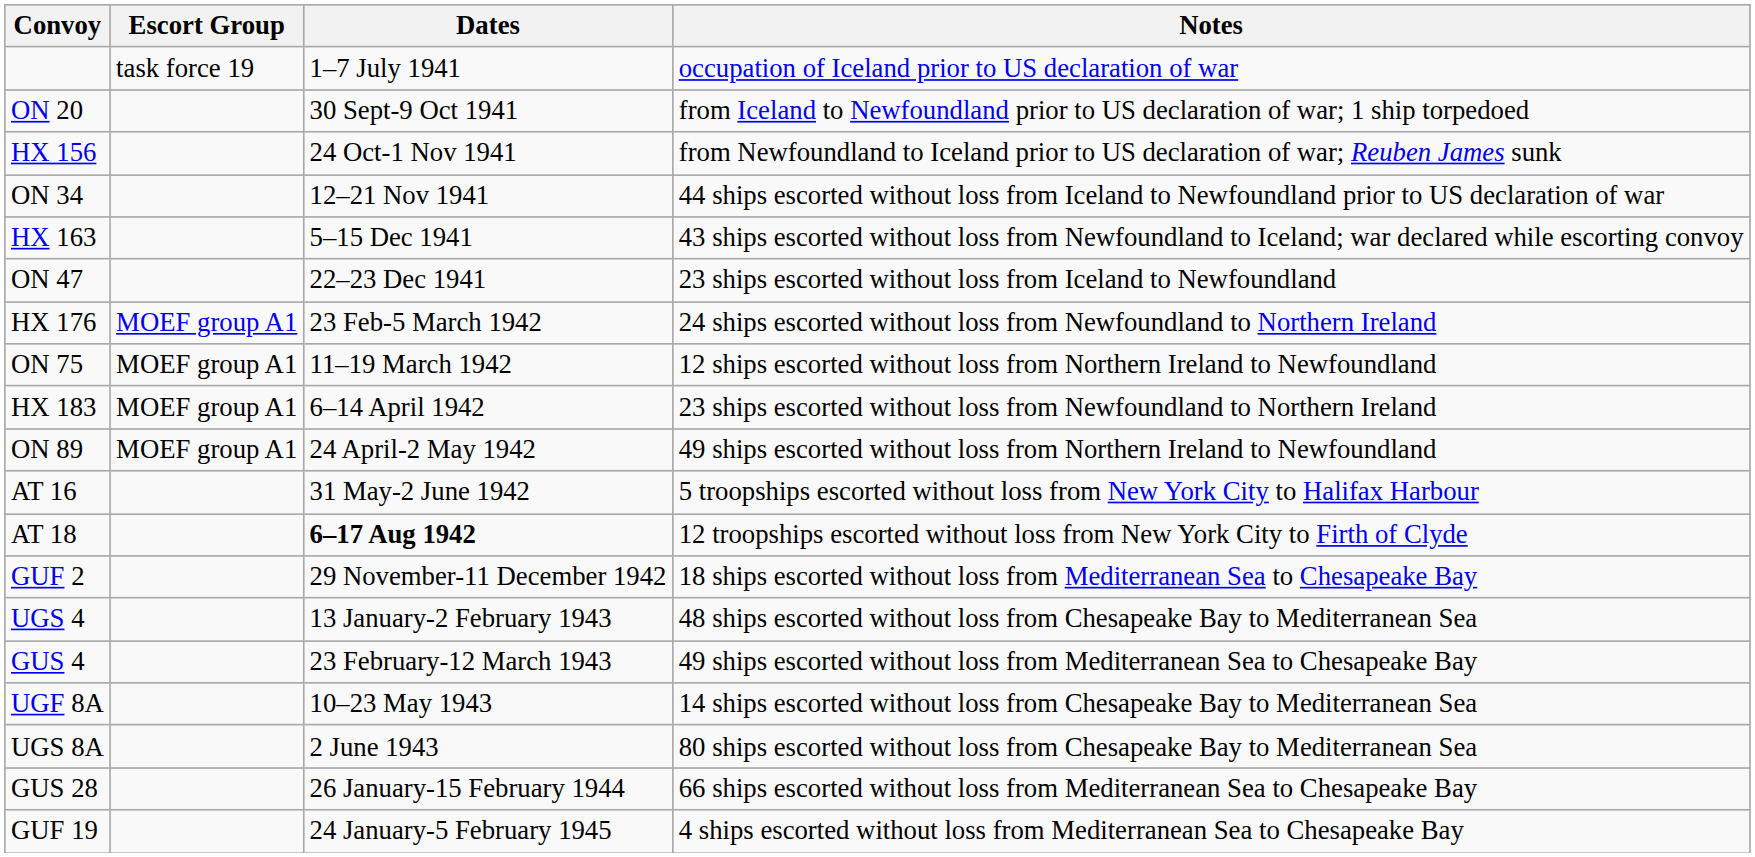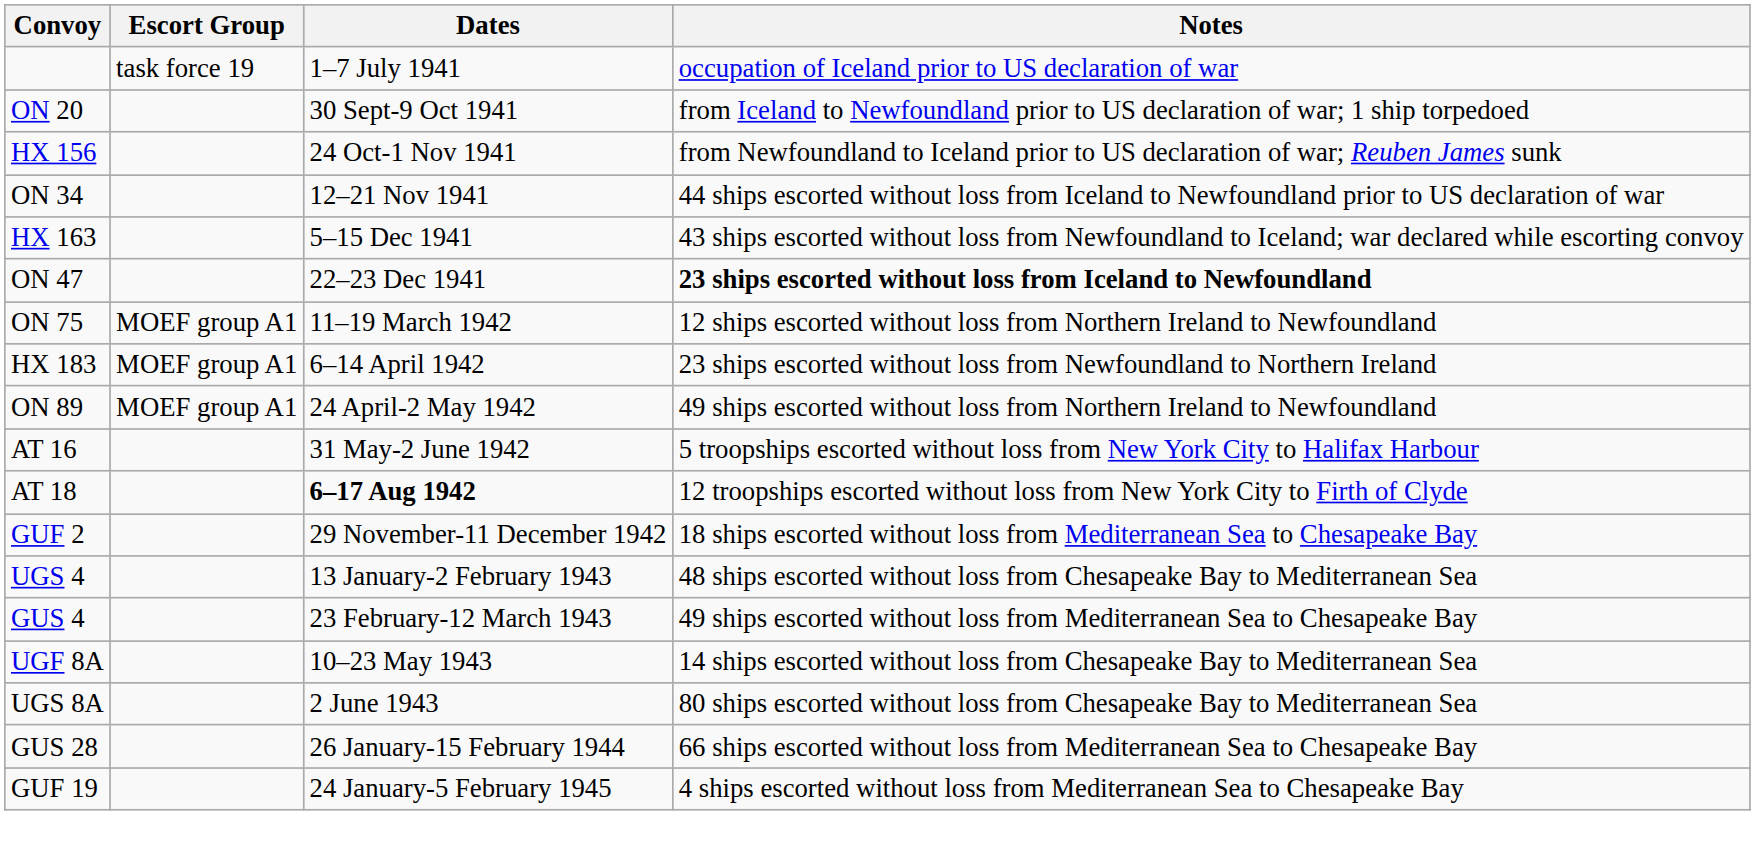 <table class="wikitable">
 <tr>
 <th>Convoy</th>
 <th>Escort Group</th>
 <th>Dates</th>
 <th>Notes</th>
 </tr>
 <tr>
 <td></td>
 <td>task force 19</td>
 <td>1–7 July 1941</td>
 <td><a href='#'>occupation of Iceland prior to US declaration of war</a></td>
 </tr>
 <tr>
 <td><a href='#'>ON</a> 20</td>
 <td></td>
 <td>30 Sept-9 Oct 1941</td>
 <td>from <a href='#'>Iceland</a> to <a href='#'>Newfoundland</a> prior to US declaration of war; 1 ship torpedoed</td>
 </tr>
 <tr>
 <td><a href='#'>HX 156</a></td>
 <td></td>
 <td>24 Oct-1 Nov 1941</td>
 <td>from Newfoundland to Iceland prior to US declaration of war; <a href='#'><em>Reuben James</em></a> sunk</td>
 </tr>
 <tr>
 <td>ON 34</td>
 <td></td>
 <td>12–21 Nov 1941</td>
 <td>44 ships escorted without loss from Iceland to Newfoundland prior to US declaration of war</td>
 </tr>
 <tr>
 <td><a href='#'>HX</a> 163</td>
 <td></td>
 <td>5–15 Dec 1941</td>
 <td>43 ships escorted without loss from Newfoundland to Iceland; war declared while escorting convoy</td>
 </tr>
 <tr>
 <td>ON 47</td>
 <td></td>
 <td>22–23 Dec 1941</td>
-<td>23 ships escorted without loss from Iceland to Newfoundland</td>
-</tr>
-<tr>
-<td>HX 176</td>
-<td><a href='#'>MOEF group A1</a></td>
-<td>23 Feb-5 March 1942</td>
-<td>24 ships escorted without loss from Newfoundland to <a href='#'>Northern Ireland</a></td>
+<td><strong>23 ships escorted without loss from Iceland to Newfoundland</strong></td>
 </tr>
 <tr>
 <td>ON 75</td>
 <td>MOEF group A1</td>
 <td>11–19 March 1942</td>
 <td>12 ships escorted without loss from Northern Ireland to Newfoundland</td>
 </tr>
 <tr>
 <td>HX 183</td>
 <td>MOEF group A1</td>
 <td>6–14 April 1942</td>
 <td>23 ships escorted without loss from Newfoundland to Northern Ireland</td>
 </tr>
 <tr>
 <td>ON 89</td>
 <td>MOEF group A1</td>
 <td>24 April-2 May 1942</td>
 <td>49 ships escorted without loss from Northern Ireland to Newfoundland</td>
 </tr>
 <tr>
 <td>AT 16</td>
 <td></td>
 <td>31 May-2 June 1942</td>
 <td>5 troopships escorted without loss from <a href='#'>New York City</a> to <a href='#'>Halifax Harbour</a></td>
 </tr>
 <tr>
 <td>AT 18</td>
 <td></td>
 <td><strong>6–17 Aug 1942</strong></td>
 <td>12 troopships escorted without loss from New York City to <a href='#'>Firth of Clyde</a></td>
 </tr>
 <tr>
 <td><a href='#'>GUF</a> 2</td>
 <td></td>
 <td>29 November-11 December 1942</td>
 <td>18 ships escorted without loss from <a href='#'>Mediterranean Sea</a> to <a href='#'>Chesapeake Bay</a></td>
 </tr>
 <tr>
 <td><a href='#'>UGS</a> 4</td>
 <td></td>
 <td>13 January-2 February 1943</td>
 <td>48 ships escorted without loss from Chesapeake Bay to Mediterranean Sea</td>
 </tr>
 <tr>
 <td><a href='#'>GUS</a> 4</td>
 <td></td>
 <td>23 February-12 March 1943</td>
 <td>49 ships escorted without loss from Mediterranean Sea to Chesapeake Bay</td>
 </tr>
 <tr>
 <td><a href='#'>UGF</a> 8A</td>
 <td></td>
 <td>10–23 May 1943</td>
 <td>14 ships escorted without loss from Chesapeake Bay to Mediterranean Sea</td>
 </tr>
 <tr>
 <td>UGS 8A</td>
 <td></td>
 <td>2 June 1943</td>
 <td>80 ships escorted without loss from Chesapeake Bay to Mediterranean Sea</td>
 </tr>
 <tr>
 <td>GUS 28</td>
 <td></td>
 <td>26 January-15 February 1944</td>
 <td>66 ships escorted without loss from Mediterranean Sea to Chesapeake Bay</td>
 </tr>
 <tr>
 <td>GUF 19</td>
 <td></td>
 <td>24 January-5 February 1945</td>
 <td>4 ships escorted without loss from Mediterranean Sea to Chesapeake Bay</td>
 </tr>
 </table>
